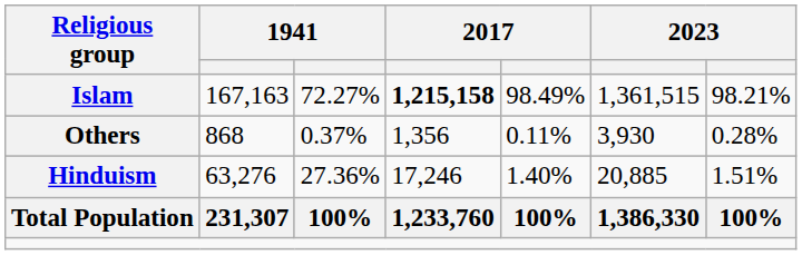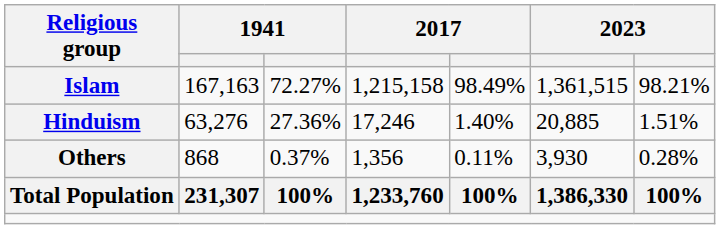 <table class="wikitable sortable">
 <tr>
 <th rowspan="2"><a href='#'>Religious</a><br>group</th>
 <th colspan="2">1941</th>
 <th colspan="2">2017</th>
 <th colspan="2">2023</th>
 </tr>
 <tr>
 <th><a href='#'></a></th>
 <th></th>
 <th></th>
 <th></th>
 <th></th>
 <th></th>
 </tr>
 <tr>
 <th><a href='#'>Islam</a> </th>
 <td>167,163</td>
 <td>72.27%</td>
-<td><strong>1,215,158</strong></td>
+<td>1,215,158</td>
 <td>98.49%</td>
 <td>1,361,515</td>
 <td>98.21%</td>
+</tr>
+<tr>
+<th><a href='#'>Hinduism</a> </th>
+<td>63,276</td>
+<td>27.36%</td>
+<td>17,246</td>
+<td>1.40%</td>
+<td>20,885</td>
+<td>1.51%</td>
 </tr>
 <tr>
 <th>Others </th>
 <td>868</td>
 <td>0.37%</td>
 <td>1,356</td>
 <td>0.11%</td>
 <td>3,930</td>
 <td>0.28%</td>
-</tr>
-<tr>
-<th><a href='#'>Hinduism</a> </th>
-<td>63,276</td>
-<td>27.36%</td>
-<td>17,246</td>
-<td>1.40%</td>
-<td>20,885</td>
-<td>1.51%</td>
 </tr>
 <tr>
 <th>Total Population</th>
 <th>231,307</th>
 <th>100%</th>
 <th>1,233,760</th>
 <th>100%</th>
 <th>1,386,330</th>
 <th>100%</th>
 </tr>
 <tr class="sortbottom">
 <td colspan="7"></td>
 </tr>
 </table>
